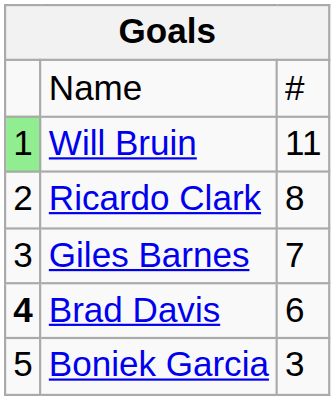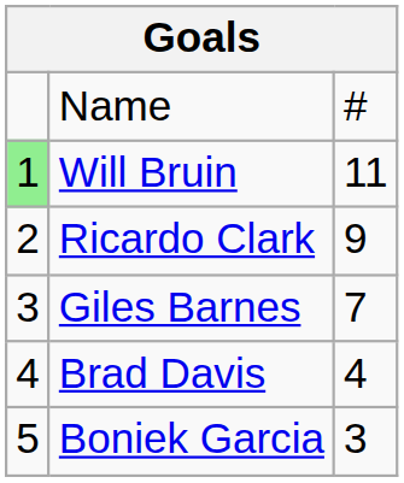 <table class="wikitable">
 <tr>
 <th colspan="3">Goals</th>
 </tr>
 <tr>
 <td></td>
 <td>Name</td>
 <td>#</td>
 </tr>
 <tr>
 <td style="background: lightgreen;">1</td>
 <td><a href='#'>Will Bruin</a></td>
 <td>11</td>
 </tr>
 <tr>
 <td>2</td>
 <td><a href='#'>Ricardo Clark</a></td>
-<td>8</td>
+<td>9</td>
 </tr>
 <tr>
 <td>3</td>
 <td><a href='#'>Giles Barnes</a></td>
 <td>7</td>
 </tr>
 <tr>
-<td><strong>4</strong></td>
+<td>4</td>
 <td><a href='#'>Brad Davis</a></td>
-<td>6</td>
+<td>4</td>
 </tr>
 <tr>
 <td>5</td>
 <td><a href='#'>Boniek Garcia</a></td>
 <td>3</td>
 </tr>
 </table>
